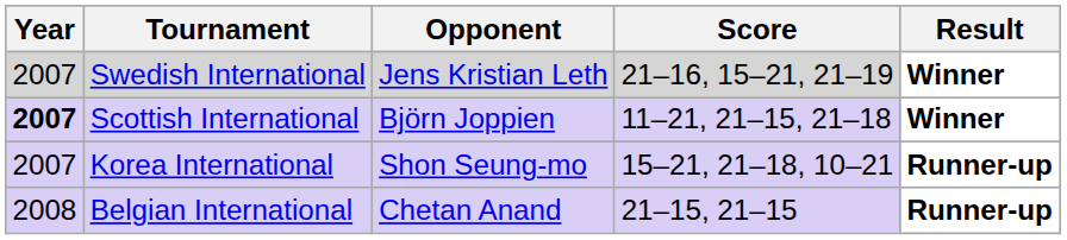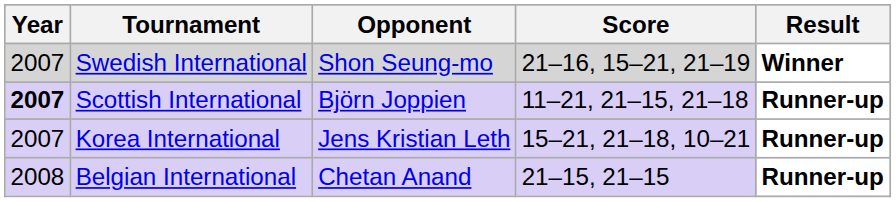 <table class="sortable wikitable" style="font-size: 90%;">
 <tr>
 <th>Year</th>
 <th>Tournament</th>
 <th>Opponent</th>
 <th>Score</th>
 <th>Result</th>
 </tr>
 <tr style="background:#D5D5D5">
 <td align="center">2007</td>
 <td align="left"><a href='#'>Swedish International</a></td>
-<td align="left"> <a href='#'>Jens Kristian Leth</a></td>
+<td align="left"> <a href='#'>Shon Seung-mo</a></td>
 <td align="left">21–16, 15–21, 21–19</td>
 <td style="text-align:left; background:white"> <strong>Winner</strong></td>
 </tr>
 <tr style="background:#D8CEF6">
 <td align="center"><strong>2007</strong></td>
 <td align="left"><a href='#'>Scottish International</a></td>
 <td align="left"> <a href='#'>Björn Joppien</a></td>
 <td align="left">11–21, 21–15, 21–18</td>
-<td style="text-align:left; background:white"> <strong>Winner</strong></td>
+<td style="text-align:left; background:white"> <strong>Runner-up</strong></td>
 </tr>
 <tr style="background:#D8CEF6">
 <td align="center">2007</td>
 <td align="left"><a href='#'>Korea International</a></td>
-<td align="left"> <a href='#'>Shon Seung-mo</a></td>
+<td align="left"> <a href='#'>Jens Kristian Leth</a></td>
 <td align="left">15–21, 21–18, 10–21</td>
 <td style="text-align:left; background:white"> <strong>Runner-up</strong></td>
 </tr>
 <tr style="background:#D8CEF6">
 <td align="center">2008</td>
 <td align="left"><a href='#'>Belgian International</a></td>
 <td align="left"> <a href='#'>Chetan Anand</a></td>
 <td align="left">21–15, 21–15</td>
 <td style="text-align:left; background:white"> <strong>Runner-up</strong></td>
 </tr>
 </table>
